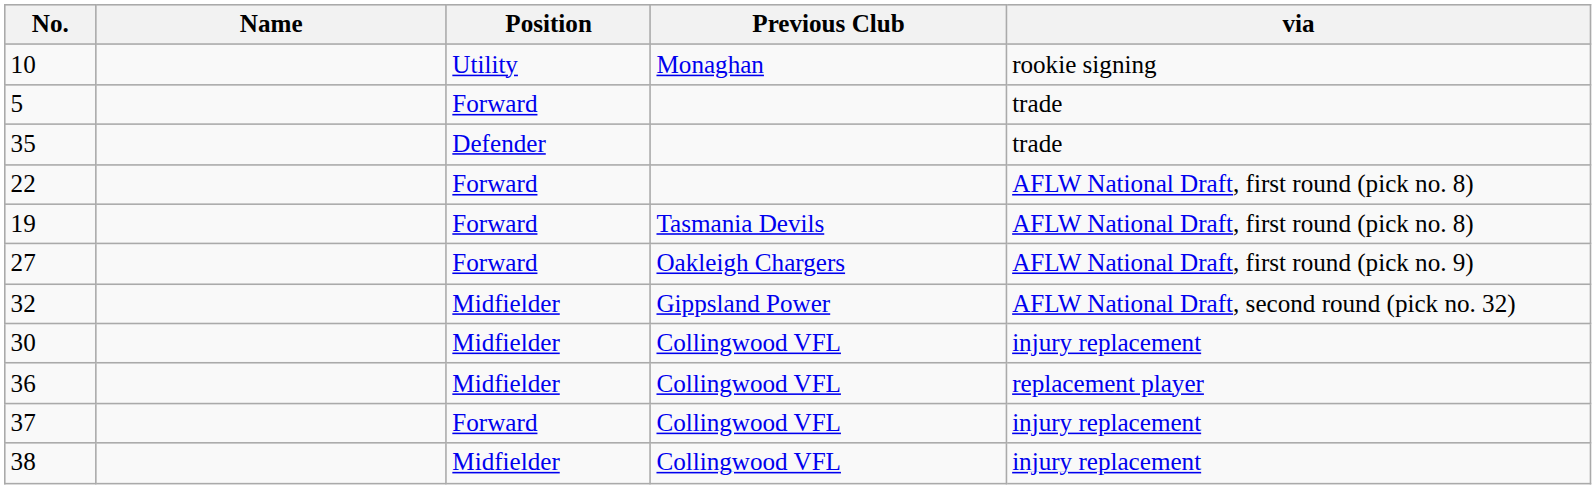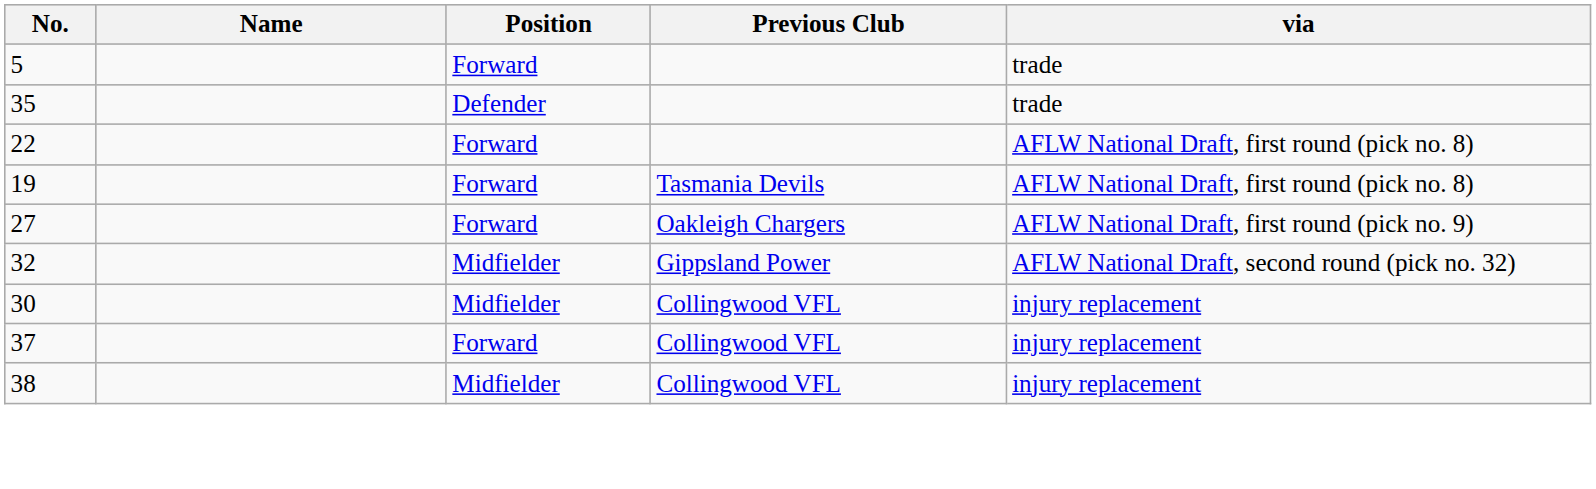 <table class="wikitable sortable" style="width:80%;">
 <tr style="background:#efefef;">
 <th width=1%>No.</th>
 <th width=6%>Name</th>
 <th width=2%>Position</th>
 <th width=5%>Previous Club</th>
 <th width=10%>via</th>
-</tr>
-<tr>
-<td align=left>10</td>
-<td></td>
-<td><a href='#'>Utility</a></td>
-<td><a href='#'>Monaghan</a></td>
-<td>rookie signing</td>
 </tr>
 <tr>
 <td align=left>5</td>
 <td></td>
 <td><a href='#'>Forward</a></td>
 <td></td>
 <td>trade</td>
 </tr>
 <tr>
 <td align=left>35</td>
 <td></td>
 <td><a href='#'>Defender</a></td>
 <td></td>
 <td>trade</td>
 </tr>
 <tr>
 <td align=left>22</td>
 <td></td>
 <td><a href='#'>Forward</a></td>
 <td></td>
 <td><a href='#'>AFLW National Draft</a>, first round (pick no. 8)</td>
 </tr>
 <tr>
 <td align=left>19</td>
 <td></td>
 <td><a href='#'>Forward</a></td>
 <td><a href='#'>Tasmania Devils</a></td>
 <td><a href='#'>AFLW National Draft</a>, first round (pick no. 8)</td>
 </tr>
 <tr>
 <td align=left>27</td>
 <td></td>
 <td><a href='#'>Forward</a></td>
 <td><a href='#'>Oakleigh Chargers</a></td>
 <td><a href='#'>AFLW National Draft</a>, first round (pick no. 9)</td>
 </tr>
 <tr>
 <td align=left>32</td>
 <td></td>
 <td><a href='#'>Midfielder</a></td>
 <td><a href='#'>Gippsland Power</a></td>
 <td><a href='#'>AFLW National Draft</a>, second round (pick no. 32)</td>
 </tr>
 <tr>
 <td align=left>30</td>
 <td></td>
 <td><a href='#'>Midfielder</a></td>
 <td><a href='#'>Collingwood VFL</a></td>
 <td><a href='#'>injury replacement</a></td>
 </tr>
 <tr>
-<td align=left>36</td>
-<td></td>
-<td><a href='#'>Midfielder</a></td>
-<td><a href='#'>Collingwood VFL</a></td>
-<td><a href='#'>replacement player</a></td>
-</tr>
-<tr>
 <td align=left>37</td>
 <td></td>
 <td><a href='#'>Forward</a></td>
 <td><a href='#'>Collingwood VFL</a></td>
 <td><a href='#'>injury replacement</a></td>
 </tr>
 <tr>
 <td align=left>38</td>
 <td></td>
 <td><a href='#'>Midfielder</a></td>
 <td><a href='#'>Collingwood VFL</a></td>
 <td><a href='#'>injury replacement</a></td>
 </tr>
 </table>
